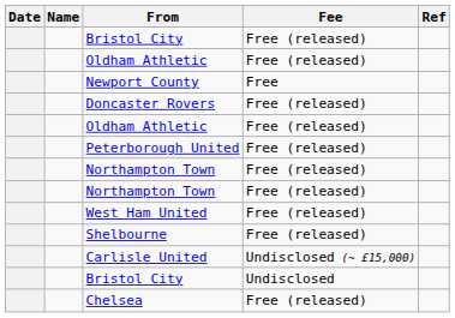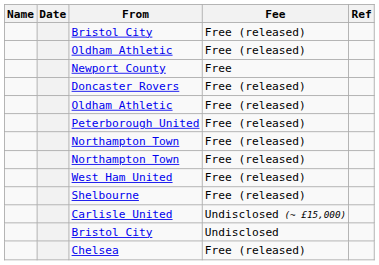 <table class="wikitable sortable plainrowheaders">
 <tr>
+<th scope=col>Name</th>
 <th scope=col>Date</th>
-<th scope=col>Name</th>
 <th scope=col>From</th>
 <th scope=col>Fee</th>
 <th scope=col class=unsortable>Ref</th>
 </tr>
 <tr>
+<td></td>
 <th scope=row></th>
-<td></td>
 <td><a href='#'>Bristol City</a></td>
 <td>Free (released)</td>
 <td style="text-align:center;"></td>
 </tr>
 <tr>
+<td></td>
 <th scope=row></th>
-<td></td>
 <td><a href='#'>Oldham Athletic</a></td>
 <td>Free (released)</td>
 <td style="text-align:center;"></td>
 </tr>
 <tr>
+<td></td>
 <th scope=row></th>
-<td></td>
 <td><a href='#'>Newport County</a></td>
 <td>Free</td>
 <td style="text-align:center;"></td>
 </tr>
 <tr>
+<td></td>
 <th scope=row></th>
-<td></td>
 <td><a href='#'>Doncaster Rovers</a></td>
 <td>Free (released)</td>
 <td style="text-align:center;"></td>
 </tr>
 <tr>
+<td></td>
 <th scope=row></th>
-<td></td>
 <td><a href='#'>Oldham Athletic</a></td>
 <td>Free (released)</td>
 <td style="text-align:center;"></td>
 </tr>
 <tr>
+<td></td>
 <th scope=row></th>
-<td></td>
 <td><a href='#'>Peterborough United</a></td>
 <td>Free (released)</td>
 <td style="text-align:center;"></td>
 </tr>
 <tr>
+<td></td>
 <th scope=row></th>
-<td></td>
 <td><a href='#'>Northampton Town</a></td>
 <td>Free (released)</td>
 <td style="text-align:center;"></td>
 </tr>
 <tr>
+<td></td>
 <th scope=row></th>
-<td></td>
 <td><a href='#'>Northampton Town</a></td>
 <td>Free (released)</td>
 <td style="text-align:center;"></td>
 </tr>
 <tr>
+<td></td>
 <th scope=row></th>
-<td></td>
 <td><a href='#'>West Ham United</a></td>
 <td>Free (released)</td>
 <td style="text-align:center;"></td>
 </tr>
 <tr>
+<td></td>
 <th scope=row></th>
-<td></td>
 <td><a href='#'>Shelbourne</a></td>
 <td>Free (released)</td>
 <td style="text-align:center;"></td>
 </tr>
 <tr>
+<td></td>
 <th scope=row></th>
-<td></td>
 <td><a href='#'>Carlisle United</a></td>
 <td>Undisclosed<small><em> (~ £15,000)</em></small></td>
 <td style="text-align:center;"></td>
 </tr>
 <tr>
+<td></td>
 <th scope=row></th>
-<td></td>
 <td><a href='#'>Bristol City</a></td>
 <td>Undisclosed</td>
 <td style="text-align:center;"></td>
 </tr>
 <tr>
+<td></td>
 <th scope=row></th>
-<td></td>
 <td><a href='#'>Chelsea</a></td>
 <td>Free (released)</td>
 <td style="text-align:center;"></td>
 </tr>
 </table>
